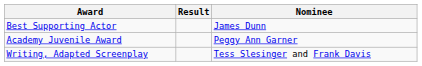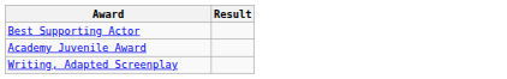 <table class="wikitable">
 <tr>
 <th width=250>Award</th>
 <th>Result</th>
-<th style="width:300px;">Nominee</th>
 </tr>
 <tr>
 <td><a href='#'>Best Supporting Actor</a></td>
 <td></td>
-<td><a href='#'>James Dunn</a></td>
 </tr>
 <tr>
 <td><a href='#'>Academy Juvenile Award</a></td>
 <td></td>
-<td><a href='#'>Peggy Ann Garner</a></td>
 </tr>
 <tr>
 <td><a href='#'>Writing, Adapted Screenplay</a></td>
 <td></td>
-<td><a href='#'>Tess Slesinger</a> and <a href='#'>Frank Davis</a></td>
 </tr>
 </table>
